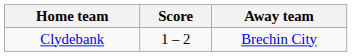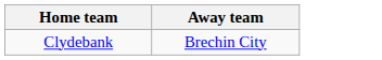 <table class="wikitable" style="text-align: center">
 <tr>
 <th width=140>Home team</th>
-<th width=70>Score</th>
 <th width=140>Away team</th>
 </tr>
 <tr>
 <td><a href='#'>Clydebank</a></td>
-<td>1 – 2</td>
 <td><a href='#'>Brechin City</a></td>
 </tr>
 </table>
